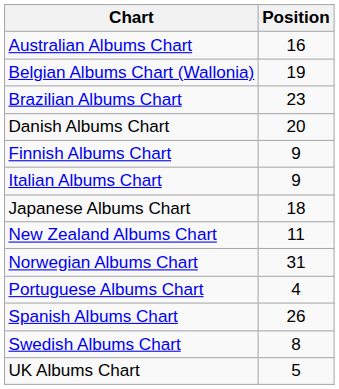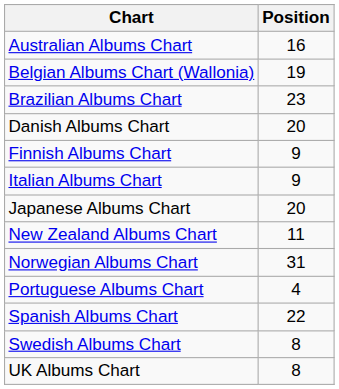 <table class="wikitable sortable" style="text-align:center;">
 <tr>
 <th>Chart</th>
 <th>Position</th>
 </tr>
 <tr>
 <td align="left"><a href='#'>Australian Albums Chart</a></td>
 <td>16</td>
 </tr>
 <tr>
 <td align="left"><a href='#'>Belgian Albums Chart (Wallonia)</a></td>
 <td>19</td>
 </tr>
 <tr>
 <td align="left"><a href='#'>Brazilian Albums Chart</a></td>
 <td>23</td>
 </tr>
 <tr>
 <td align="left">Danish Albums Chart</td>
 <td>20</td>
 </tr>
 <tr>
 <td align="left"><a href='#'>Finnish Albums Chart</a></td>
 <td>9</td>
 </tr>
 <tr>
 <td align="left"><a href='#'>Italian Albums Chart</a></td>
 <td>9</td>
 </tr>
 <tr>
 <td align="left">Japanese Albums Chart</td>
-<td>18</td>
+<td>20</td>
 </tr>
 <tr>
 <td align="left"><a href='#'>New Zealand Albums Chart</a></td>
 <td>11</td>
 </tr>
 <tr>
 <td align="left"><a href='#'>Norwegian Albums Chart</a></td>
 <td>31</td>
 </tr>
 <tr>
 <td align="left"><a href='#'>Portuguese Albums Chart</a></td>
 <td>4</td>
 </tr>
 <tr>
 <td align="left"><a href='#'>Spanish Albums Chart</a></td>
-<td>26</td>
+<td>22</td>
 </tr>
 <tr>
 <td align="left"><a href='#'>Swedish Albums Chart</a></td>
 <td>8</td>
 </tr>
 <tr>
 <td align="left">UK Albums Chart</td>
-<td>5</td>
+<td>8</td>
 </tr>
 </table>
